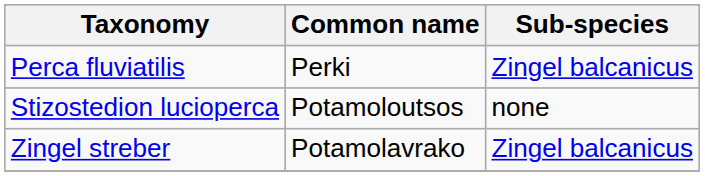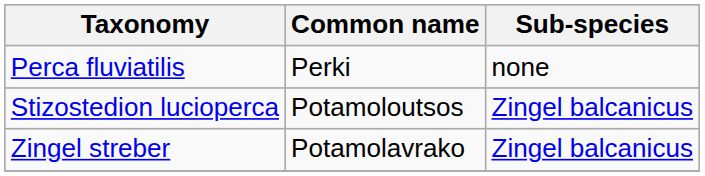 <table class="wikitable">
 <tr>
 <th>Taxonomy</th>
 <th>Common name</th>
 <th>Sub-species</th>
 </tr>
 <tr>
 <td><a href='#'>Perca fluviatilis</a></td>
 <td>Perki</td>
-<td><a href='#'>Zingel balcanicus</a></td>
+<td>none</td>
 </tr>
 <tr>
 <td><a href='#'>Stizostedion lucioperca</a></td>
 <td>Potamoloutsos</td>
-<td>none</td>
+<td><a href='#'>Zingel balcanicus</a></td>
 </tr>
 <tr>
 <td><a href='#'>Zingel streber</a></td>
 <td>Potamolavrako</td>
 <td><a href='#'>Zingel balcanicus</a></td>
 </tr>
 <tr>
 </tr>
 </table>
